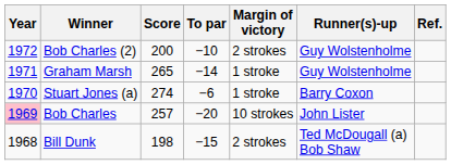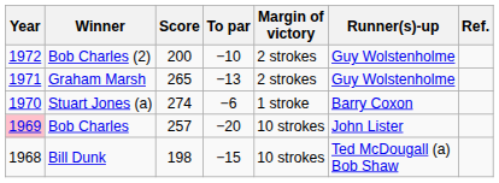 <table class=wikitable style="font-size:95%">
 <tr>
 <th>Year</th>
 <th>Winner</th>
 <th>Score</th>
 <th>To par</th>
 <th>Margin of<br>victory</th>
 <th>Runner(s)-up</th>
 <th>Ref.</th>
 </tr>
 <tr>
 <td><a href='#'>1972</a></td>
 <td> <a href='#'>Bob Charles</a> (2)</td>
 <td align="center">200</td>
 <td align="center">−10</td>
 <td>2 strokes</td>
 <td> <a href='#'>Guy Wolstenholme</a></td>
 <td></td>
 </tr>
 <tr>
 <td><a href='#'>1971</a></td>
 <td> <a href='#'>Graham Marsh</a></td>
 <td align="center">265</td>
-<td align=center>−14</td>
-<td>1 stroke</td>
+<td align=center>−13</td>
+<td>2 strokes</td>
 <td> <a href='#'>Guy Wolstenholme</a></td>
 <td></td>
 </tr>
 <tr>
 <td><a href='#'>1970</a></td>
 <td> <a href='#'>Stuart Jones</a> (a)</td>
 <td align="center">274</td>
 <td align=center>−6</td>
 <td>1 stroke</td>
 <td> <a href='#'>Barry Coxon</a></td>
 <td></td>
 </tr>
 <tr>
 <td style="background: pink;"><a href='#'>1969</a></td>
 <td> <a href='#'>Bob Charles</a></td>
 <td align="center">257</td>
 <td align=center>−20</td>
 <td>10 strokes</td>
 <td> <a href='#'>John Lister</a></td>
 <td></td>
 </tr>
 <tr>
 <td>1968</td>
 <td> <a href='#'>Bill Dunk</a></td>
 <td align="center">198</td>
 <td align="center">−15</td>
-<td>2 strokes</td>
+<td>10 strokes</td>
 <td> <a href='#'>Ted McDougall</a> (a)<br> <a href='#'>Bob Shaw</a></td>
 <td></td>
 </tr>
 </table>
